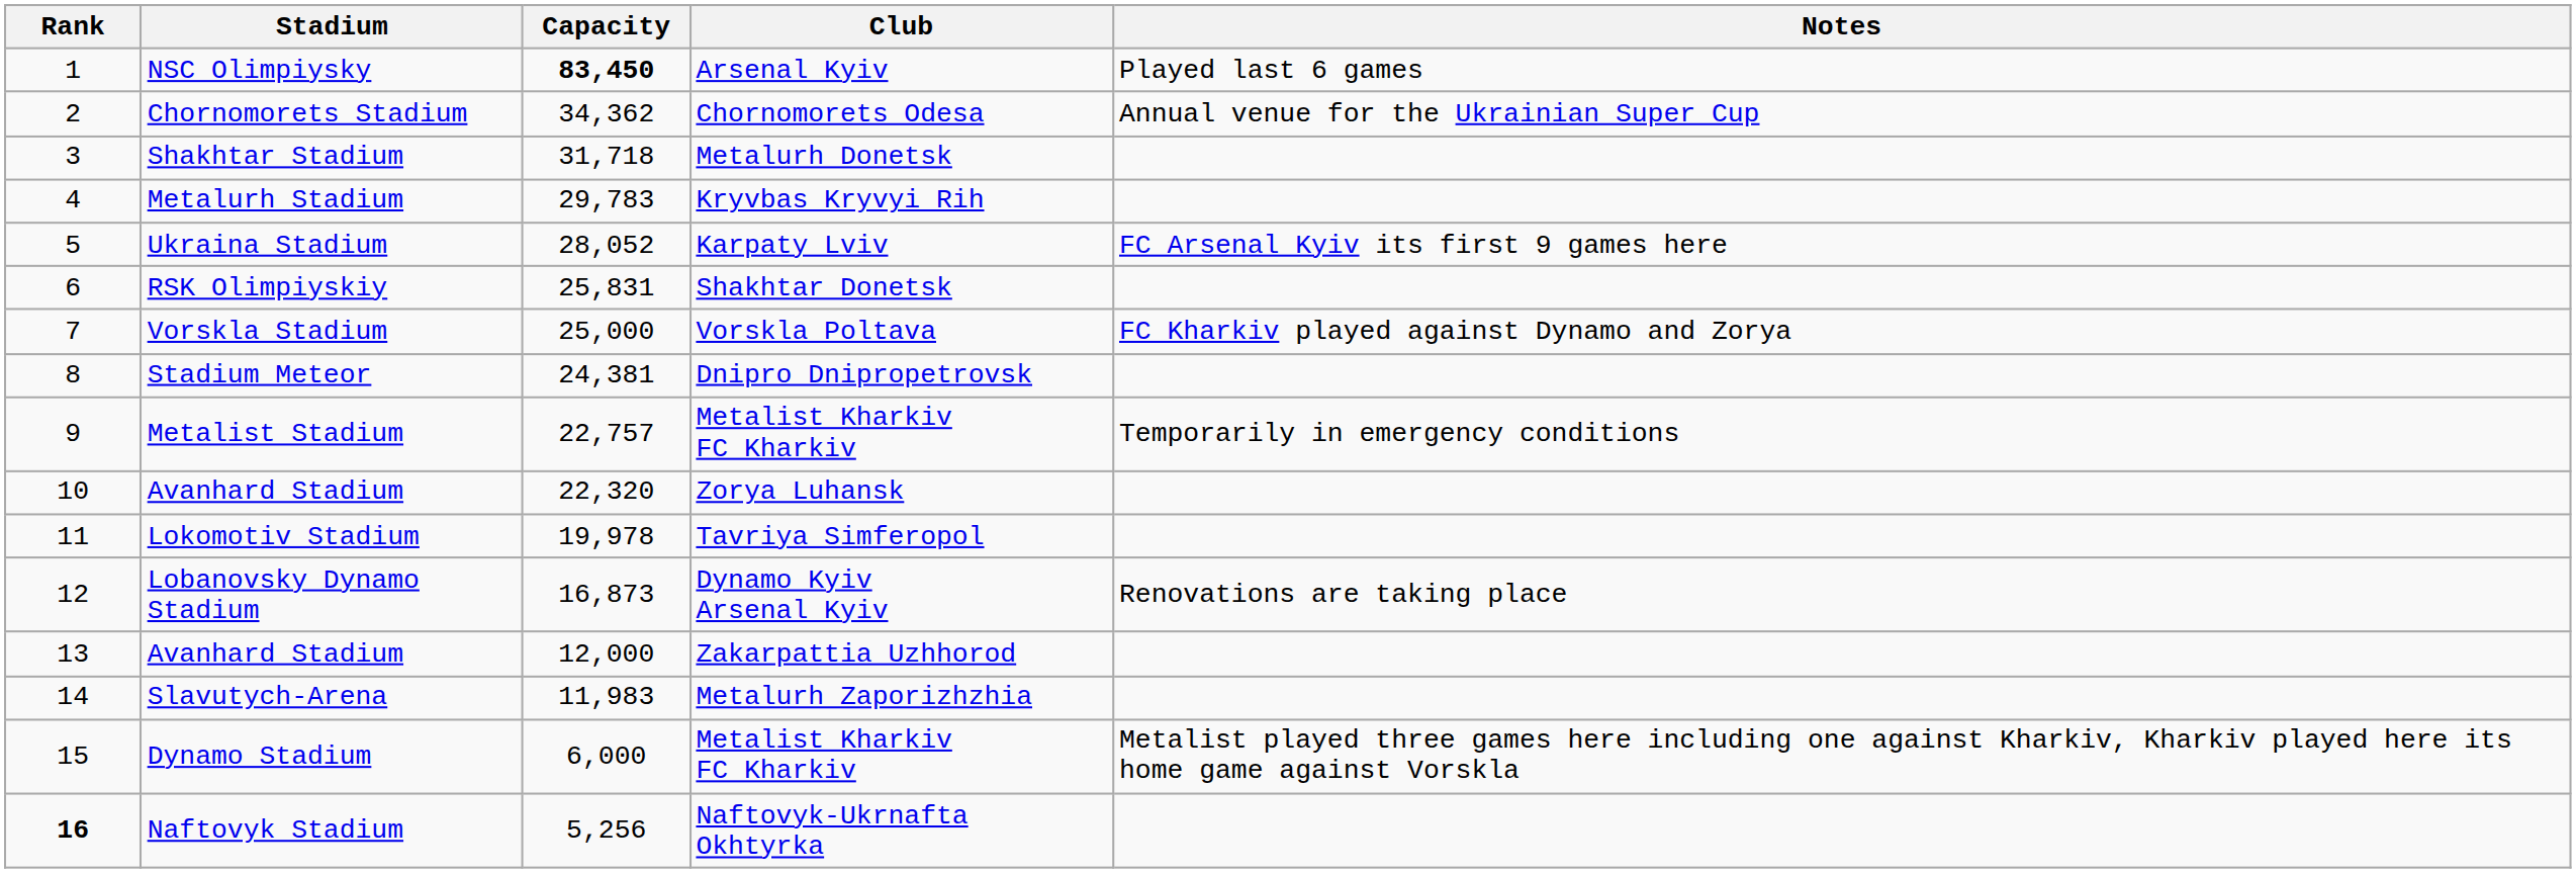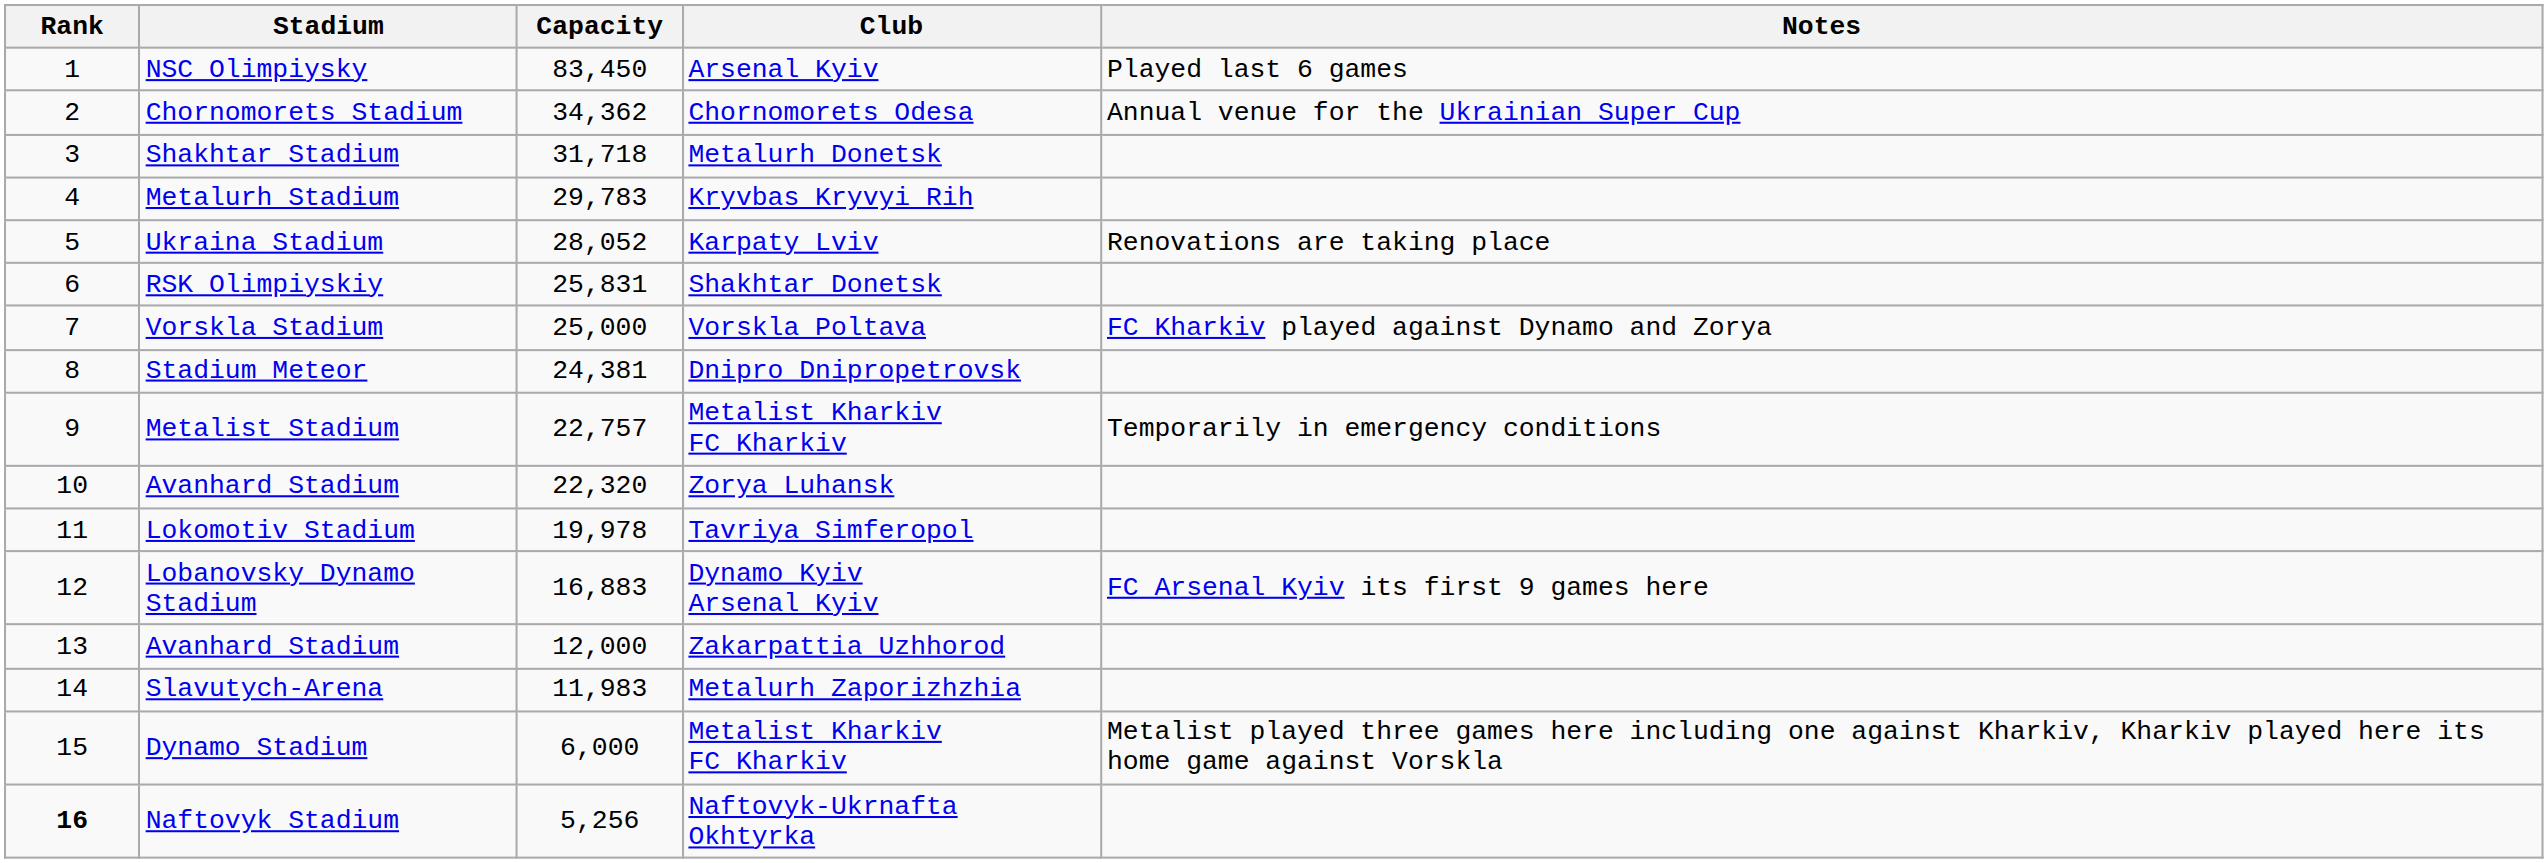 <table class="wikitable">
 <tr>
 <th width=60>Rank</th>
 <th width=180>Stadium</th>
 <th width=75>Capacity</th>
 <th width=200>Club</th>
 <th>Notes</th>
 </tr>
 <tr>
 <td style="text-align:center;">1</td>
 <td><a href='#'>NSC Olimpiysky</a></td>
-<td style="text-align:center;"><strong>83,450</strong></td>
+<td style="text-align:center;">83,450</td>
 <td><a href='#'>Arsenal Kyiv</a></td>
 <td>Played last 6 games</td>
 </tr>
 <tr>
 <td style="text-align:center;">2</td>
 <td><a href='#'>Chornomorets Stadium</a></td>
 <td style="text-align:center;">34,362</td>
 <td><a href='#'>Chornomorets Odesa</a></td>
 <td>Annual venue for the <a href='#'>Ukrainian Super Cup</a></td>
 </tr>
 <tr>
 <td style="text-align:center;">3</td>
 <td><a href='#'>Shakhtar Stadium</a></td>
 <td style="text-align:center;">31,718</td>
 <td><a href='#'>Metalurh Donetsk</a></td>
 <td></td>
 </tr>
 <tr>
 <td style="text-align:center;">4</td>
 <td><a href='#'>Metalurh Stadium</a></td>
 <td style="text-align:center;">29,783</td>
 <td><a href='#'>Kryvbas Kryvyi Rih</a></td>
 <td></td>
 </tr>
 <tr>
 <td style="text-align:center;">5</td>
 <td><a href='#'>Ukraina Stadium</a></td>
 <td style="text-align:center;">28,052</td>
 <td><a href='#'>Karpaty Lviv</a></td>
-<td><a href='#'>FC Arsenal Kyiv</a> its first 9 games here</td>
+<td>Renovations are taking place</td>
 </tr>
 <tr>
 <td style="text-align:center;">6</td>
 <td><a href='#'>RSK Olimpiyskiy</a></td>
 <td style="text-align:center;">25,831</td>
 <td><a href='#'>Shakhtar Donetsk</a></td>
 <td></td>
 </tr>
 <tr>
 <td style="text-align:center;">7</td>
 <td><a href='#'>Vorskla Stadium</a></td>
 <td style="text-align:center;">25,000</td>
 <td><a href='#'>Vorskla Poltava</a></td>
 <td><a href='#'>FC Kharkiv</a> played against Dynamo and Zorya</td>
 </tr>
 <tr>
 <td style="text-align:center;">8</td>
 <td><a href='#'>Stadium Meteor</a></td>
 <td style="text-align:center;">24,381</td>
 <td><a href='#'>Dnipro Dnipropetrovsk</a></td>
 <td></td>
 </tr>
 <tr>
 <td style="text-align:center;">9</td>
 <td><a href='#'>Metalist Stadium</a></td>
 <td style="text-align:center;">22,757</td>
 <td><a href='#'>Metalist Kharkiv</a><br><a href='#'>FC Kharkiv</a></td>
 <td>Temporarily in emergency conditions</td>
 </tr>
 <tr>
 <td style="text-align:center;">10</td>
 <td><a href='#'>Avanhard Stadium</a></td>
 <td style="text-align:center;">22,320</td>
 <td><a href='#'>Zorya Luhansk</a></td>
 <td></td>
 </tr>
 <tr>
 <td style="text-align:center;">11</td>
 <td><a href='#'>Lokomotiv Stadium</a></td>
 <td style="text-align:center;">19,978</td>
 <td><a href='#'>Tavriya Simferopol</a></td>
 <td></td>
 </tr>
 <tr>
 <td style="text-align:center;">12</td>
 <td><a href='#'>Lobanovsky Dynamo Stadium</a></td>
-<td style="text-align:center;">16,873</td>
+<td style="text-align:center;">16,883</td>
 <td><a href='#'>Dynamo Kyiv</a><br><a href='#'>Arsenal Kyiv</a></td>
-<td>Renovations are taking place</td>
+<td><a href='#'>FC Arsenal Kyiv</a> its first 9 games here</td>
 </tr>
 <tr>
 <td style="text-align:center;">13</td>
 <td><a href='#'>Avanhard Stadium</a></td>
 <td style="text-align:center;">12,000</td>
 <td><a href='#'>Zakarpattia Uzhhorod</a></td>
 <td></td>
 </tr>
 <tr>
 <td style="text-align:center;">14</td>
 <td><a href='#'>Slavutych-Arena</a></td>
 <td style="text-align:center;">11,983</td>
 <td><a href='#'>Metalurh Zaporizhzhia</a></td>
 <td></td>
 </tr>
 <tr>
 <td style="text-align:center;">15</td>
 <td><a href='#'>Dynamo Stadium</a></td>
 <td style="text-align:center;">6,000</td>
 <td><a href='#'>Metalist Kharkiv</a><br><a href='#'>FC Kharkiv</a></td>
 <td>Metalist played three games here including one against Kharkiv, Kharkiv played here its home game against Vorskla</td>
 </tr>
 <tr>
 <td style="text-align:center;"><strong>16</strong></td>
 <td><a href='#'>Naftovyk Stadium</a></td>
 <td style="text-align:center;">5,256</td>
 <td><a href='#'>Naftovyk-Ukrnafta Okhtyrka</a></td>
 <td></td>
 </tr>
 </table>
